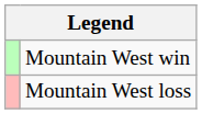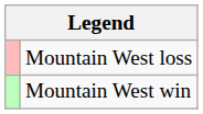 <table class="wikitable" style="font-size:90%">
 <tr>
 <th colspan="2">Legend</th>
 </tr>
 <tr>
+<td style="background:#fbb;"> </td>
+<td>Mountain West loss</td>
+</tr>
+<tr>
 <td style="background:#bfb;"> </td>
 <td>Mountain West win</td>
 </tr>
-<tr>
-<td style="background:#fbb;"> </td>
-<td>Mountain West loss</td>
-</tr>
 </table>
